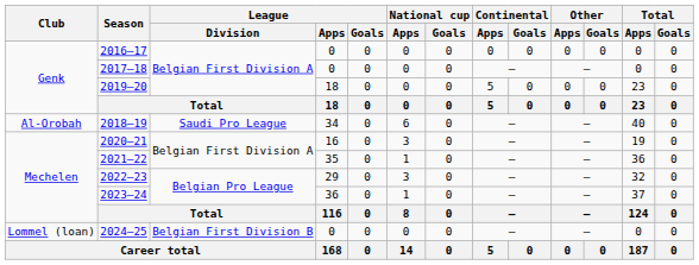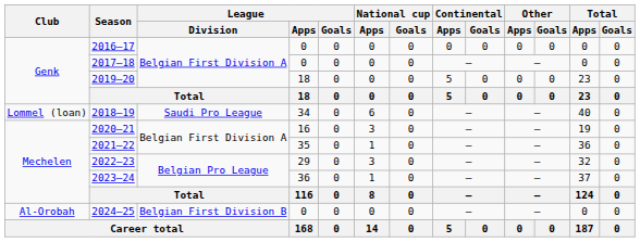 <table class="wikitable" style="text-align:center">
 <tr>
 <th rowspan="2">Club</th>
 <th rowspan="2">Season</th>
 <th colspan="3">League</th>
 <th colspan="2">National cup</th>
 <th colspan="2">Continental</th>
 <th colspan="2">Other</th>
 <th colspan="2">Total</th>
 </tr>
 <tr>
 <th>Division</th>
 <th>Apps</th>
 <th>Goals</th>
 <th>Apps</th>
 <th>Goals</th>
 <th>Apps</th>
 <th>Goals</th>
 <th>Apps</th>
 <th>Goals</th>
 <th>Apps</th>
 <th>Goals</th>
 </tr>
 <tr>
 <td rowspan="4"><a href='#'>Genk</a></td>
 <td><a href='#'>2016–17</a></td>
 <td rowspan="3"><a href='#'>Belgian First Division A</a></td>
 <td>0</td>
 <td>0</td>
 <td>0</td>
 <td>0</td>
 <td>0</td>
 <td>0</td>
 <td>0</td>
 <td>0</td>
 <td>0</td>
 <td>0</td>
 </tr>
 <tr>
 <td><a href='#'>2017–18</a></td>
 <td>0</td>
 <td>0</td>
 <td>0</td>
 <td>0</td>
 <td colspan="2">—</td>
 <td colspan="2">—</td>
 <td>0</td>
 <td>0</td>
 </tr>
 <tr>
 <td><a href='#'>2019–20</a></td>
 <td>18</td>
 <td>0</td>
 <td>0</td>
 <td>0</td>
 <td>5</td>
 <td>0</td>
 <td>0</td>
 <td>0</td>
 <td>23</td>
 <td>0</td>
 </tr>
 <tr>
 <th colspan=2>Total</th>
 <th>18</th>
 <th>0</th>
 <th>0</th>
 <th>0</th>
 <th>5</th>
 <th>0</th>
 <th>0</th>
 <th>0</th>
 <th>23</th>
 <th>0</th>
 </tr>
 <tr>
-<td><a href='#'>Al-Orobah</a></td>
+<td><a href='#'>Lommel</a> (loan)</td>
 <td><a href='#'>2018–19</a></td>
 <td><a href='#'>Saudi Pro League</a></td>
 <td>34</td>
 <td>0</td>
 <td>6</td>
 <td>0</td>
 <td colspan="2">—</td>
 <td colspan="2">—</td>
 <td>40</td>
 <td>0</td>
 </tr>
 <tr>
 <td rowspan="5"><a href='#'>Mechelen</a></td>
 <td><a href='#'>2020–21</a></td>
 <td rowspan="2">Belgian First Division A</td>
 <td>16</td>
 <td>0</td>
 <td>3</td>
 <td>0</td>
 <td colspan="2">—</td>
 <td colspan="2">—</td>
 <td>19</td>
 <td>0</td>
 </tr>
 <tr>
 <td><a href='#'>2021–22</a></td>
 <td>35</td>
 <td>0</td>
 <td>1</td>
 <td>0</td>
 <td colspan="2">—</td>
 <td colspan="2">—</td>
 <td>36</td>
 <td>0</td>
 </tr>
 <tr>
 <td><a href='#'>2022–23</a></td>
 <td rowspan="2"><a href='#'>Belgian Pro League</a></td>
 <td>29</td>
 <td>0</td>
 <td>3</td>
 <td>0</td>
 <td colspan="2">—</td>
 <td colspan="2">—</td>
 <td>32</td>
 <td>0</td>
 </tr>
 <tr>
 <td><a href='#'>2023–24</a></td>
 <td>36</td>
 <td>0</td>
 <td>1</td>
 <td>0</td>
 <td colspan="2">—</td>
 <td colspan="2">—</td>
 <td>37</td>
 <td>0</td>
 </tr>
 <tr>
 <th colspan=2>Total</th>
 <th>116</th>
 <th>0</th>
 <th>8</th>
 <th>0</th>
 <th colspan="2">—</th>
 <th colspan="2">—</th>
 <th>124</th>
 <th>0</th>
 </tr>
 <tr>
-<td><a href='#'>Lommel</a> (loan)</td>
+<td><a href='#'>Al-Orobah</a></td>
 <td><a href='#'>2024–25</a></td>
 <td><a href='#'>Belgian First Division B</a></td>
 <td>0</td>
 <td>0</td>
 <td>0</td>
 <td>0</td>
 <td colspan="2">—</td>
 <td colspan="2">—</td>
 <td>0</td>
 <td>0</td>
 </tr>
 <tr>
 <th colspan="3">Career total</th>
 <th>168</th>
 <th>0</th>
 <th>14</th>
 <th>0</th>
 <th>5</th>
 <th>0</th>
 <th>0</th>
 <th>0</th>
 <th>187</th>
 <th>0</th>
 </tr>
 </table>
